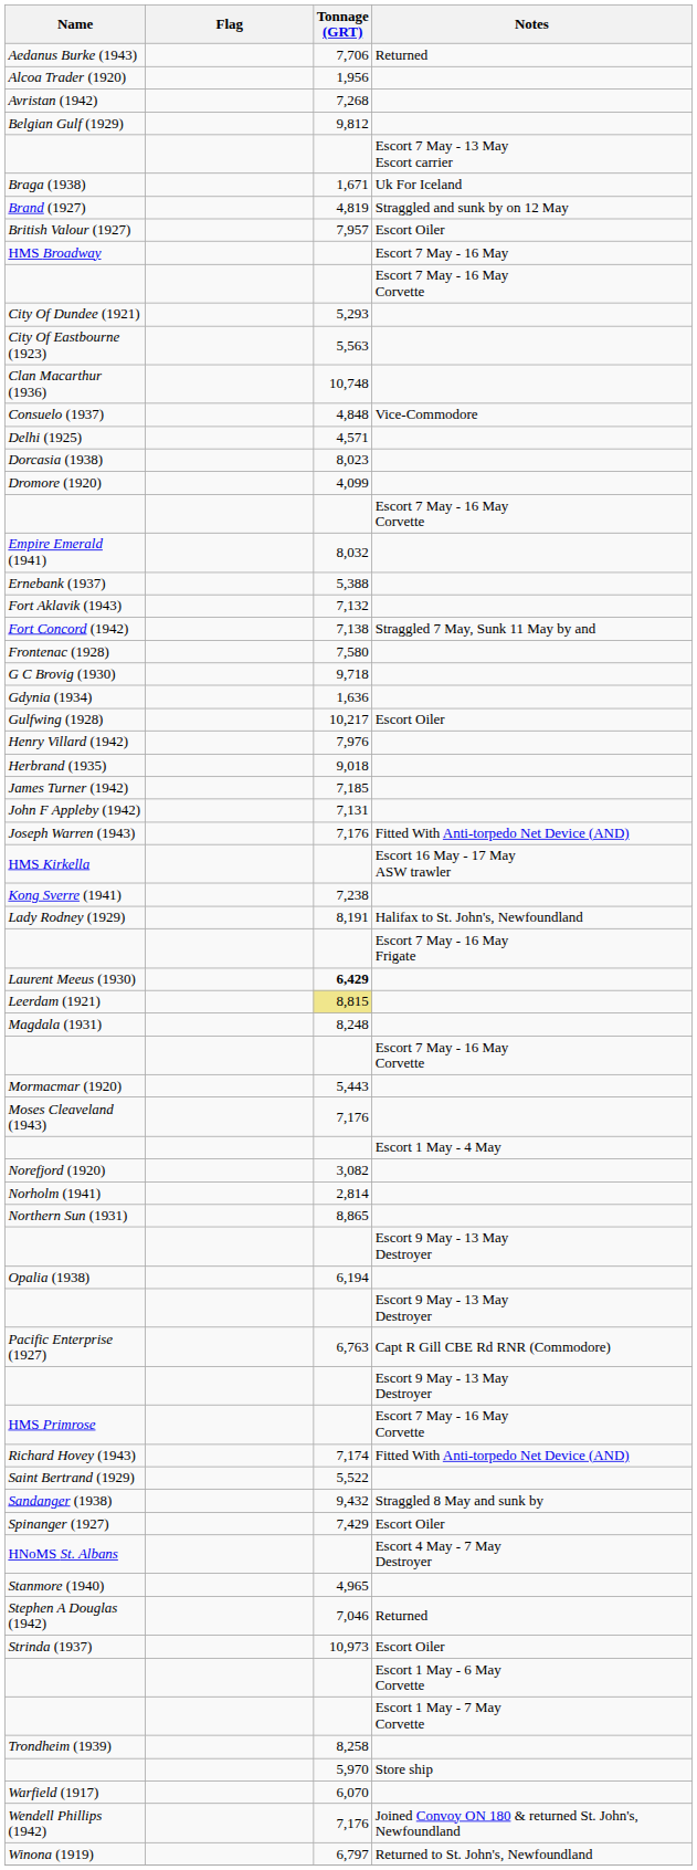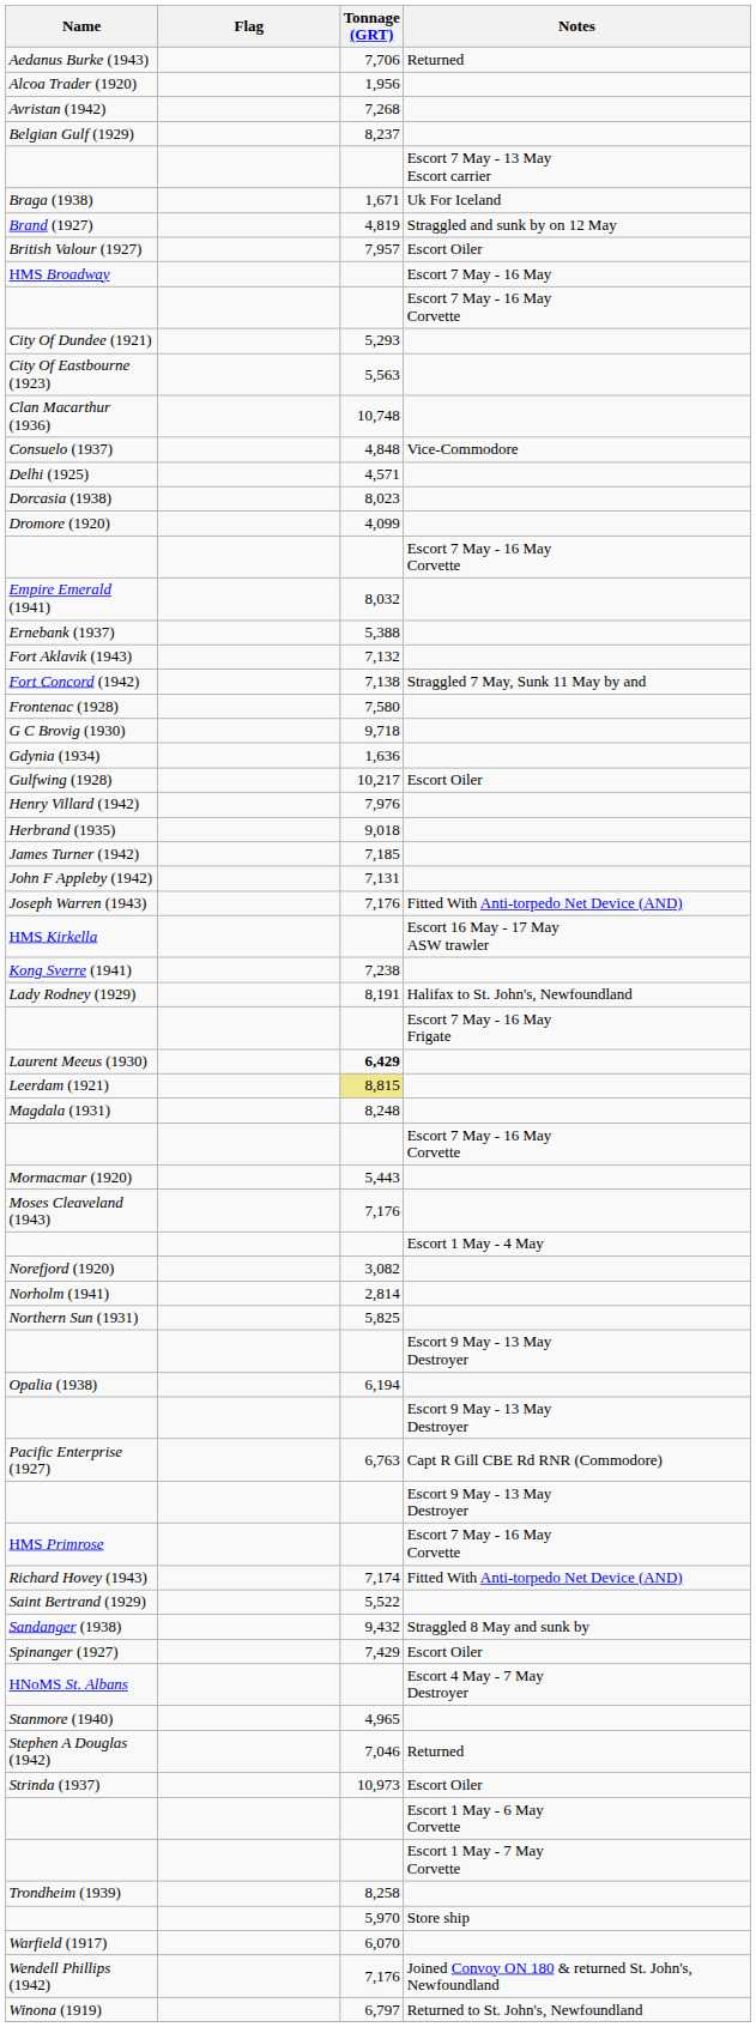 <table class="wikitable sortable">
 <tr>
 <th scope="col" width="150px">Name</th>
 <th scope="col" width="180px">Flag</th>
 <th scope="col" width="30px">Tonnage <a href='#'>(GRT)</a></th>
 <th scope="col" width="350px">Notes</th>
 </tr>
 <tr>
 <td align="left"><em>Aedanus Burke</em> (1943)</td>
 <td align="left"></td>
 <td align="right">7,706</td>
 <td align="left">Returned</td>
 </tr>
 <tr>
 <td align="left"><em>Alcoa Trader</em> (1920)</td>
 <td align="left"></td>
 <td align="right">1,956</td>
 <td align="left"></td>
 </tr>
 <tr>
 <td align="left"><em>Avristan</em> (1942)</td>
 <td align="left"></td>
 <td align="right">7,268</td>
 <td align="left"></td>
 </tr>
 <tr>
 <td align="left"><em>Belgian Gulf</em> (1929)</td>
 <td align="left"></td>
-<td align="right">9,812</td>
+<td align="right">8,237</td>
 <td align="left"></td>
 </tr>
 <tr>
 <td align="left"></td>
 <td align="left"></td>
 <td align="right"></td>
 <td align="left">Escort 7 May - 13 May<br>Escort carrier</td>
 </tr>
 <tr>
 <td align="left"><em>Braga</em> (1938)</td>
 <td align="left"></td>
 <td align="right">1,671</td>
 <td align="left">Uk For Iceland</td>
 </tr>
 <tr>
 <td align="left"><a href='#'><em>Brand</em></a> (1927)</td>
 <td align="left"></td>
 <td align="right">4,819</td>
 <td align="left">Straggled and sunk by  on 12 May</td>
 </tr>
 <tr>
 <td align="left"><em>British Valour</em> (1927)</td>
 <td align="left"></td>
 <td align="right">7,957</td>
 <td align="left">Escort Oiler</td>
 </tr>
 <tr>
 <td align="left"><a href='#'>HMS <em>Broadway</em></a></td>
 <td align="left"></td>
 <td align="right"></td>
 <td align="left">Escort 7 May - 16 May</td>
 </tr>
 <tr>
 <td align="left"></td>
 <td align="left"></td>
 <td align="right"></td>
 <td align="left">Escort 7 May - 16 May<br>Corvette</td>
 </tr>
 <tr>
 <td align="left"><em>City Of Dundee</em> (1921)</td>
 <td align="left"></td>
 <td align="right">5,293</td>
 <td align="left"></td>
 </tr>
 <tr>
 <td align="left"><em>City Of Eastbourne</em> (1923)</td>
 <td align="left"></td>
 <td align="right">5,563</td>
 <td align="left"></td>
 </tr>
 <tr>
 <td align="left"><em>Clan Macarthur</em> (1936)</td>
 <td align="left"></td>
 <td align="right">10,748</td>
 <td align="left"></td>
 </tr>
 <tr>
 <td align="left"><em>Consuelo</em> (1937)</td>
 <td align="left"></td>
 <td align="right">4,848</td>
 <td align="left">Vice-Commodore</td>
 </tr>
 <tr>
 <td align="left"><em>Delhi</em> (1925)</td>
 <td align="left"></td>
 <td align="right">4,571</td>
 <td align="left"></td>
 </tr>
 <tr>
 <td align="left"><em>Dorcasia</em> (1938)</td>
 <td align="left"></td>
 <td align="right">8,023</td>
 <td align="left"></td>
 </tr>
 <tr>
 <td align="left"><em>Dromore</em> (1920)</td>
 <td align="left"></td>
 <td align="right">4,099</td>
 <td align="left"></td>
 </tr>
 <tr>
 <td align="left"></td>
 <td align="left"></td>
 <td align="right"></td>
 <td align="left">Escort 7 May - 16 May<br>Corvette</td>
 </tr>
 <tr>
 <td align="left"><em><a href='#'>Empire Emerald</a></em> (1941)</td>
 <td align="left"></td>
 <td align="right">8,032</td>
 <td align="left"></td>
 </tr>
 <tr>
 <td align="left"><em>Ernebank</em> (1937)</td>
 <td align="left"></td>
 <td align="right">5,388</td>
 <td align="left"></td>
 </tr>
 <tr>
 <td align="left"><em>Fort Aklavik</em> (1943)</td>
 <td align="left"></td>
 <td align="right">7,132</td>
 <td align="left"></td>
 </tr>
 <tr>
 <td align="left"><em><a href='#'>Fort Concord</a></em> (1942)</td>
 <td align="left"></td>
 <td align="right">7,138</td>
 <td align="left">Straggled 7 May, Sunk 11 May by  and </td>
 </tr>
 <tr>
 <td align="left"><em>Frontenac</em> (1928)</td>
 <td align="left"></td>
 <td align="right">7,580</td>
 <td align="left"></td>
 </tr>
 <tr>
 <td align="left"><em>G C Brovig</em> (1930)</td>
 <td align="left"></td>
 <td align="right">9,718</td>
 <td align="left"></td>
 </tr>
 <tr>
 <td align="left"><em>Gdynia</em> (1934)</td>
 <td align="left"></td>
 <td align="right">1,636</td>
 <td align="left"></td>
 </tr>
 <tr>
 <td align="left"><em>Gulfwing</em> (1928)</td>
 <td align="left"></td>
 <td align="right">10,217</td>
 <td align="left">Escort Oiler</td>
 </tr>
 <tr>
 <td align="left"><em>Henry Villard</em> (1942)</td>
 <td align="left"></td>
 <td align="right">7,976</td>
 <td align="left"></td>
 </tr>
 <tr>
 <td align="left"><em>Herbrand</em> (1935)</td>
 <td align="left"></td>
 <td align="right">9,018</td>
 <td align="left"></td>
 </tr>
 <tr>
 <td align="left"><em>James Turner</em> (1942)</td>
 <td align="left"></td>
 <td align="right">7,185</td>
 <td align="left"></td>
 </tr>
 <tr>
 <td align="left"><em>John F Appleby</em> (1942)</td>
 <td align="left"></td>
 <td align="right">7,131</td>
 <td align="left"></td>
 </tr>
 <tr>
 <td align="left"><em>Joseph Warren</em> (1943)</td>
 <td align="left"></td>
 <td align="right">7,176</td>
 <td align="left">Fitted With <a href='#'>Anti-torpedo Net Device (AND)</a></td>
 </tr>
 <tr>
 <td align="left"><a href='#'>HMS <em>Kirkella</em></a></td>
 <td align="left"></td>
 <td align="right"></td>
 <td align="left">Escort 16 May - 17 May<br>ASW trawler</td>
 </tr>
 <tr>
 <td align="left"><em><a href='#'>Kong Sverre</a></em> (1941)</td>
 <td align="left"></td>
 <td align="right">7,238</td>
 <td align="left"></td>
 </tr>
 <tr>
 <td align="left"><em>Lady Rodney</em> (1929)</td>
 <td align="left"></td>
 <td align="right">8,191</td>
 <td align="left">Halifax to St. John's, Newfoundland</td>
 </tr>
 <tr>
 <td align="left"></td>
 <td align="left"></td>
 <td align="right"></td>
 <td align="left">Escort 7 May - 16 May<br>Frigate</td>
 </tr>
 <tr>
 <td align="left"><em>Laurent Meeus</em> (1930)</td>
 <td align="left"></td>
 <td align="right"><strong>6,429</strong></td>
 <td align="left"></td>
 </tr>
 <tr>
 <td align="left"><em>Leerdam</em> (1921)</td>
 <td align="left"></td>
 <td align="right" style="background: khaki;">8,815</td>
 <td align="left"></td>
 </tr>
 <tr>
 <td align="left"><em>Magdala</em> (1931)</td>
 <td align="left"></td>
 <td align="right">8,248</td>
 <td align="left"></td>
 </tr>
 <tr>
 <td align="left"></td>
 <td align="left"></td>
 <td align="right"></td>
 <td align="left">Escort 7 May - 16 May<br>Corvette</td>
 </tr>
 <tr>
 <td align="left"><em>Mormacmar</em> (1920)</td>
 <td align="left"></td>
 <td align="right">5,443</td>
 <td align="left"></td>
 </tr>
 <tr>
 <td align="left"><em>Moses Cleaveland</em> (1943)</td>
 <td align="left"></td>
 <td align="right">7,176</td>
 <td align="left"></td>
 </tr>
 <tr>
 <td align="left"></td>
 <td align="left"></td>
 <td align="right"></td>
 <td align="left">Escort 1 May - 4 May</td>
 </tr>
 <tr>
 <td align="left"><em>Norefjord</em> (1920)</td>
 <td align="left"></td>
 <td align="right">3,082</td>
 <td align="left"></td>
 </tr>
 <tr>
 <td align="left"><em>Norholm</em> (1941)</td>
 <td align="left"></td>
 <td align="right">2,814</td>
 <td align="left"></td>
 </tr>
 <tr>
 <td align="left"><em>Northern Sun</em> (1931)</td>
 <td align="left"></td>
-<td align="right">8,865</td>
+<td align="right">5,825</td>
 <td align="left"></td>
 </tr>
 <tr>
 <td align="left"></td>
 <td align="left"></td>
 <td align="right"></td>
 <td align="left">Escort 9 May - 13 May<br>Destroyer</td>
 </tr>
 <tr>
 <td align="left"><em>Opalia</em> (1938)</td>
 <td align="left"></td>
 <td align="right">6,194</td>
 <td align="left"></td>
 </tr>
 <tr>
 <td align="left"></td>
 <td align="left"></td>
 <td align="right"></td>
 <td align="left">Escort 9 May - 13 May<br>Destroyer</td>
 </tr>
 <tr>
 <td align="left"><em>Pacific Enterprise</em> (1927)</td>
 <td align="left"></td>
 <td align="right">6,763</td>
 <td align="left">Capt R Gill CBE Rd RNR (Commodore)</td>
 </tr>
 <tr>
 <td align="left"></td>
 <td align="left"></td>
 <td align="right"></td>
 <td align="left">Escort 9 May - 13 May<br>Destroyer</td>
 </tr>
 <tr>
 <td align="left"><a href='#'>HMS <em>Primrose</em></a></td>
 <td align="left"></td>
 <td align="right"></td>
 <td align="left">Escort 7 May - 16 May<br>Corvette</td>
 </tr>
 <tr>
 <td align="left"><em>Richard Hovey</em> (1943)</td>
 <td align="left"></td>
 <td align="right">7,174</td>
 <td align="left">Fitted With <a href='#'>Anti-torpedo Net Device (AND)</a></td>
 </tr>
 <tr>
 <td align="left"><em>Saint Bertrand</em> (1929)</td>
 <td align="left"></td>
 <td align="right">5,522</td>
 <td align="left"></td>
 </tr>
 <tr>
 <td align="left"><em><a href='#'>Sandanger</a></em> (1938)</td>
 <td align="left"></td>
 <td align="right">9,432</td>
 <td align="left">Straggled 8 May and sunk by </td>
 </tr>
 <tr>
 <td align="left"><em>Spinanger</em> (1927)</td>
 <td align="left"></td>
 <td align="right">7,429</td>
 <td align="left">Escort Oiler</td>
 </tr>
 <tr>
 <td align="left"><a href='#'>HNoMS <em>St. Albans</em></a></td>
 <td align="left"></td>
 <td align="right"></td>
 <td align="left">Escort 4 May - 7 May<br>Destroyer</td>
 </tr>
 <tr>
 <td align="left"><em>Stanmore</em> (1940)</td>
 <td align="left"></td>
 <td align="right">4,965</td>
 <td align="left"></td>
 </tr>
 <tr>
 <td align="left"><em>Stephen A Douglas</em> (1942)</td>
 <td align="left"></td>
 <td align="right">7,046</td>
 <td align="left">Returned</td>
 </tr>
 <tr>
 <td align="left"><em>Strinda</em> (1937)</td>
 <td align="left"></td>
 <td align="right">10,973</td>
 <td align="left">Escort Oiler</td>
 </tr>
 <tr>
 <td align="left"></td>
 <td align="left"></td>
 <td align="right"></td>
 <td align="left">Escort 1 May - 6 May<br>Corvette</td>
 </tr>
 <tr>
 <td align="left"></td>
 <td align="left"></td>
 <td align="right"></td>
 <td align="left">Escort 1 May - 7 May<br>Corvette</td>
 </tr>
 <tr>
 <td align="left"><em>Trondheim</em> (1939)</td>
 <td align="left"></td>
 <td align="right">8,258</td>
 <td align="left"></td>
 </tr>
 <tr>
 <td align="left"></td>
 <td align="left"></td>
 <td align="right">5,970</td>
 <td align="left">Store ship</td>
 </tr>
 <tr>
 <td align="left"><em>Warfield</em> (1917)</td>
 <td align="left"></td>
 <td align="right">6,070</td>
 <td align="left"></td>
 </tr>
 <tr>
 <td align="left"><em>Wendell Phillips</em> (1942)</td>
 <td align="left"></td>
 <td align="right">7,176</td>
 <td align="left">Joined <a href='#'>Convoy ON 180</a> & returned St. John's, Newfoundland</td>
 </tr>
 <tr>
 <td align="left"><em>Winona</em> (1919)</td>
 <td align="left"></td>
 <td align="right">6,797</td>
 <td align="left">Returned to St. John's, Newfoundland</td>
 </tr>
 <tr>
 </tr>
 </table>
